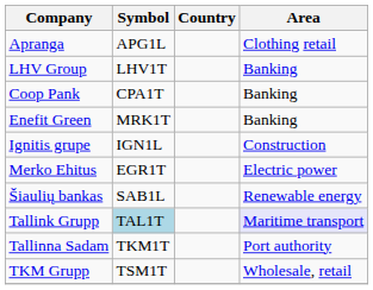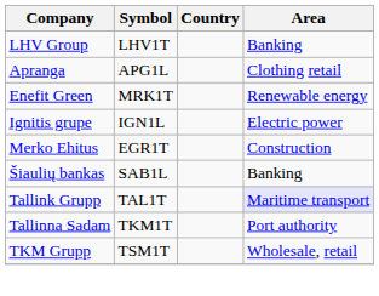 <table class="wikitable sortable">
 <tr>
 <th>Company</th>
 <th>Symbol</th>
 <th>Country</th>
 <th>Area</th>
 </tr>
 <tr>
+<td><a href='#'>LHV Group</a></td>
+<td>LHV1T</td>
+<td></td>
+<td><a href='#'>Banking</a></td>
+</tr>
+<tr>
 <td><a href='#'>Apranga</a></td>
 <td>APG1L</td>
 <td></td>
 <td><a href='#'>Clothing</a> <a href='#'>retail</a></td>
 </tr>
 <tr>
-<td><a href='#'>LHV Group</a></td>
-<td>LHV1T</td>
-<td></td>
-<td><a href='#'>Banking</a></td>
-</tr>
-<tr>
-<td><a href='#'>Coop Pank</a></td>
-<td>CPA1T</td>
-<td></td>
-<td>Banking</td>
-</tr>
-<tr>
 <td><a href='#'>Enefit Green</a></td>
 <td>MRK1T</td>
 <td></td>
-<td>Banking</td>
+<td><a href='#'>Renewable energy</a></td>
 </tr>
 <tr>
 <td><a href='#'>Ignitis grupe</a></td>
 <td>IGN1L</td>
 <td></td>
-<td><a href='#'>Construction</a></td>
+<td><a href='#'>Electric power</a></td>
 </tr>
 <tr>
 <td><a href='#'>Merko Ehitus</a></td>
 <td>EGR1T</td>
 <td></td>
-<td><a href='#'>Electric power</a></td>
+<td><a href='#'>Construction</a></td>
 </tr>
 <tr>
 <td><a href='#'>Šiaulių bankas</a></td>
 <td>SAB1L</td>
 <td></td>
-<td><a href='#'>Renewable energy</a></td>
+<td>Banking</td>
 </tr>
 <tr>
 <td><a href='#'>Tallink Grupp</a></td>
-<td style="background: lightblue;">TAL1T</td>
+<td>TAL1T</td>
 <td></td>
 <td style="background: lavender;"><a href='#'>Maritime transport</a></td>
 </tr>
 <tr>
 <td><a href='#'>Tallinna Sadam</a></td>
 <td>TKM1T</td>
 <td></td>
 <td><a href='#'>Port authority</a></td>
 </tr>
 <tr>
 <td><a href='#'>TKM Grupp</a></td>
 <td>TSM1T</td>
 <td></td>
 <td><a href='#'>Wholesale</a>, <a href='#'>retail</a></td>
 </tr>
 <tr>
 </tr>
 </table>
